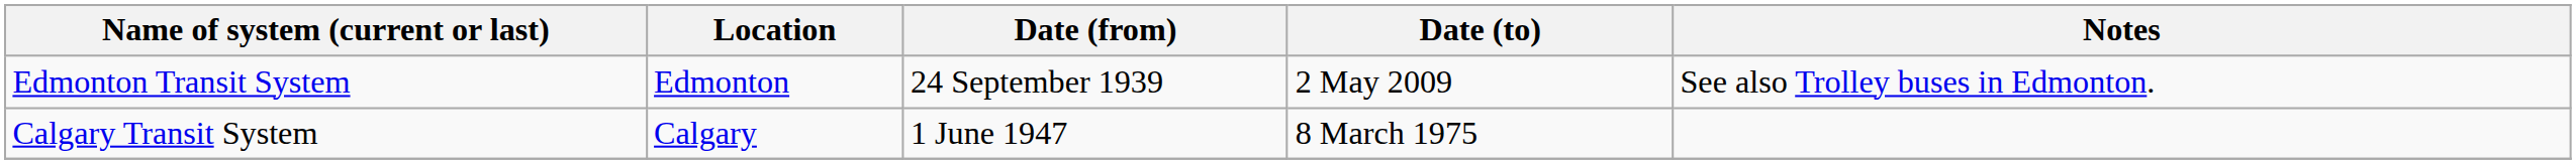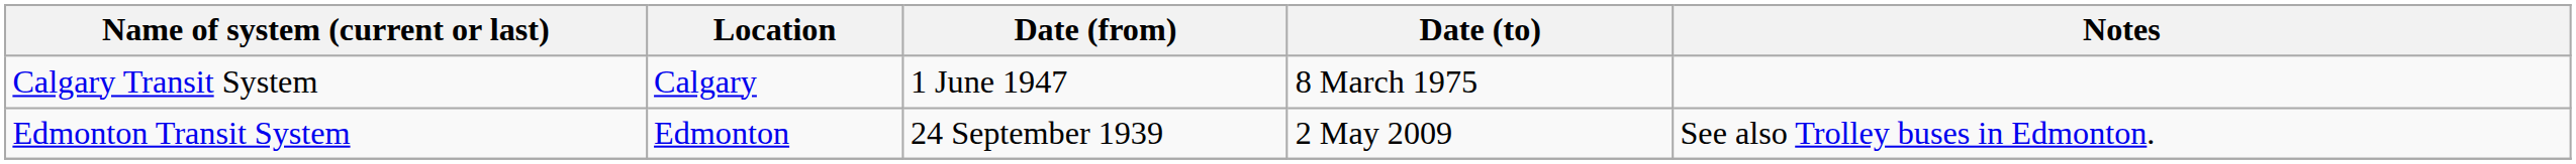 <table class="wikitable" width=100%>
 <tr>
 <th width=25%>Name of system (current or last)</th>
 <th width=10%>Location</th>
 <th width=15%>Date (from)</th>
 <th width=15%>Date (to)</th>
 <th width=35%>Notes</th>
 </tr>
 <tr>
+<td><a href='#'>Calgary Transit</a> System</td>
+<td><a href='#'>Calgary</a></td>
+<td>1 June 1947 </td>
+<td>8 March 1975 </td>
+<td> </td>
+</tr>
+<tr>
 <td><a href='#'>Edmonton Transit System</a></td>
 <td><a href='#'>Edmonton</a></td>
 <td>24 September 1939  </td>
 <td>2 May 2009 </td>
 <td>See also <a href='#'>Trolley buses in Edmonton</a>.</td>
 </tr>
 <tr>
-<td><a href='#'>Calgary Transit</a> System</td>
-<td><a href='#'>Calgary</a></td>
-<td>1 June 1947 </td>
-<td>8 March 1975 </td>
-<td> </td>
-</tr>
-<tr>
 </tr>
 </table>
